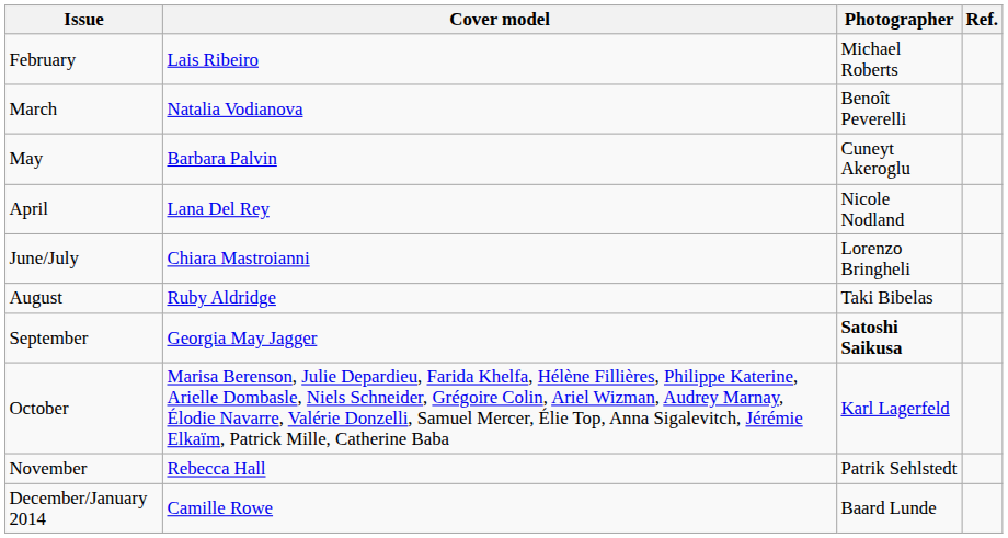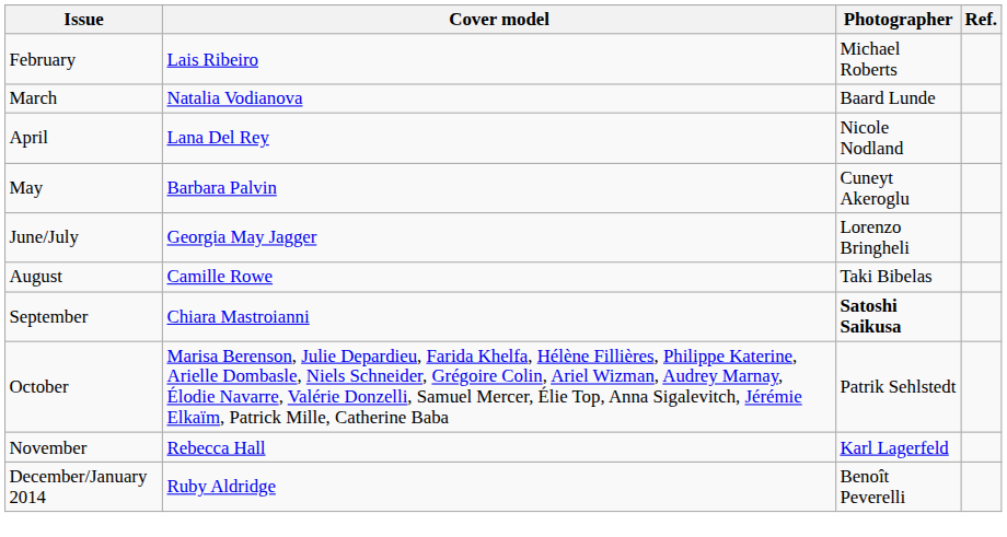 <table class="wikitable">
 <tr>
 <th>Issue</th>
 <th>Cover model</th>
 <th>Photographer</th>
 <th>Ref.</th>
 </tr>
 <tr>
 <td>February</td>
 <td><a href='#'>Lais Ribeiro</a></td>
 <td>Michael Roberts</td>
 <td></td>
 </tr>
 <tr>
 <td>March</td>
 <td><a href='#'>Natalia Vodianova</a></td>
-<td>Benoît Peverelli</td>
+<td>Baard Lunde</td>
+<td></td>
+</tr>
+<tr>
+<td>April</td>
+<td><a href='#'>Lana Del Rey</a></td>
+<td>Nicole Nodland</td>
 <td></td>
 </tr>
 <tr>
 <td>May</td>
 <td><a href='#'>Barbara Palvin</a></td>
 <td>Cuneyt Akeroglu</td>
 <td></td>
 </tr>
 <tr>
-<td>April</td>
-<td><a href='#'>Lana Del Rey</a></td>
-<td>Nicole Nodland</td>
-<td></td>
-</tr>
-<tr>
 <td>June/July</td>
-<td><a href='#'>Chiara Mastroianni</a></td>
+<td><a href='#'>Georgia May Jagger</a></td>
 <td>Lorenzo Bringheli</td>
 <td></td>
 </tr>
 <tr>
 <td>August</td>
-<td><a href='#'>Ruby Aldridge</a></td>
+<td><a href='#'>Camille Rowe</a></td>
 <td>Taki Bibelas</td>
 <td></td>
 </tr>
 <tr>
 <td>September</td>
-<td><a href='#'>Georgia May Jagger</a></td>
+<td><a href='#'>Chiara Mastroianni</a></td>
 <td><strong>Satoshi Saikusa</strong></td>
 <td></td>
 </tr>
 <tr>
 <td>October</td>
 <td><a href='#'>Marisa Berenson</a>, <a href='#'>Julie Depardieu</a>, <a href='#'>Farida Khelfa</a>, <a href='#'>Hélène Fillières</a>, <a href='#'>Philippe Katerine</a>, <a href='#'>Arielle Dombasle</a>, <a href='#'>Niels Schneider</a>, <a href='#'>Grégoire Colin</a>, <a href='#'>Ariel Wizman</a>, <a href='#'>Audrey Marnay</a>, <a href='#'>Élodie Navarre</a>, <a href='#'>Valérie Donzelli</a>, Samuel Mercer, Élie Top, Anna Sigalevitch, <a href='#'>Jérémie Elkaïm</a>, Patrick Mille, Catherine Baba</td>
-<td><a href='#'>Karl Lagerfeld</a></td>
+<td>Patrik Sehlstedt</td>
 <td></td>
 </tr>
 <tr>
 <td>November</td>
 <td><a href='#'>Rebecca Hall</a></td>
-<td>Patrik Sehlstedt</td>
+<td><a href='#'>Karl Lagerfeld</a></td>
 <td></td>
 </tr>
 <tr>
 <td>December/January 2014</td>
-<td><a href='#'>Camille Rowe</a></td>
-<td>Baard Lunde</td>
+<td><a href='#'>Ruby Aldridge</a></td>
+<td>Benoît Peverelli</td>
 <td></td>
 </tr>
 </table>
